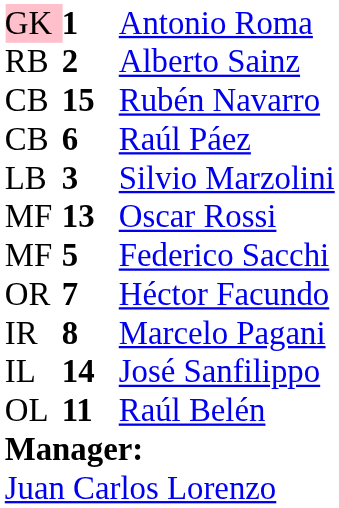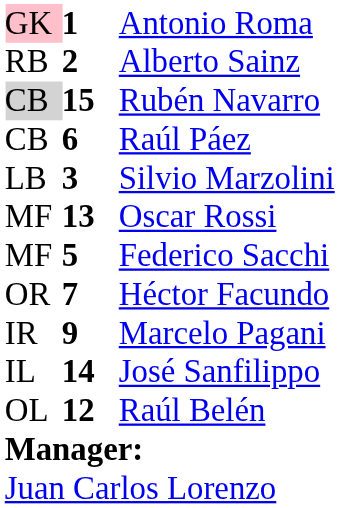 <table style="font-size:90%; margin:0.2em auto;" cellspacing="0" cellpadding="0">
 <tr>
 <th width="25"></th>
 <th width="25"></th>
 </tr>
 <tr>
 <td style="background: pink;">GK</td>
 <td><strong>1</strong></td>
 <td><a href='#'>Antonio Roma</a></td>
 </tr>
 <tr>
 <td>RB</td>
 <td><strong>2</strong></td>
 <td><a href='#'>Alberto Sainz</a></td>
 </tr>
 <tr>
-<td>CB</td>
+<td style="background: lightgrey;">CB</td>
 <td><strong>15</strong></td>
 <td><a href='#'>Rubén Navarro</a></td>
 </tr>
 <tr>
 <td>CB</td>
 <td><strong>6</strong></td>
 <td><a href='#'>Raúl Páez</a></td>
 </tr>
 <tr>
 <td>LB</td>
 <td><strong>3</strong></td>
 <td><a href='#'>Silvio Marzolini</a></td>
 </tr>
 <tr>
 <td>MF</td>
 <td><strong>13</strong></td>
 <td><a href='#'>Oscar Rossi</a></td>
 </tr>
 <tr>
 <td>MF</td>
 <td><strong>5</strong></td>
 <td><a href='#'>Federico Sacchi</a></td>
 </tr>
 <tr>
 <td>OR</td>
 <td><strong>7</strong></td>
 <td><a href='#'>Héctor Facundo</a></td>
 </tr>
 <tr>
 <td>IR</td>
-<td><strong>8</strong></td>
+<td><strong>9</strong></td>
 <td><a href='#'>Marcelo Pagani</a></td>
 </tr>
 <tr>
 <td>IL</td>
 <td><strong>14</strong></td>
 <td><a href='#'>José Sanfilippo</a></td>
 </tr>
 <tr>
 <td>OL</td>
-<td><strong>11</strong></td>
+<td><strong>12</strong></td>
 <td><a href='#'>Raúl Belén</a></td>
 </tr>
 <tr>
 <td colspan=3><strong>Manager:</strong></td>
 </tr>
 <tr>
 <td colspan=4><a href='#'>Juan Carlos Lorenzo</a></td>
 </tr>
 </table>
